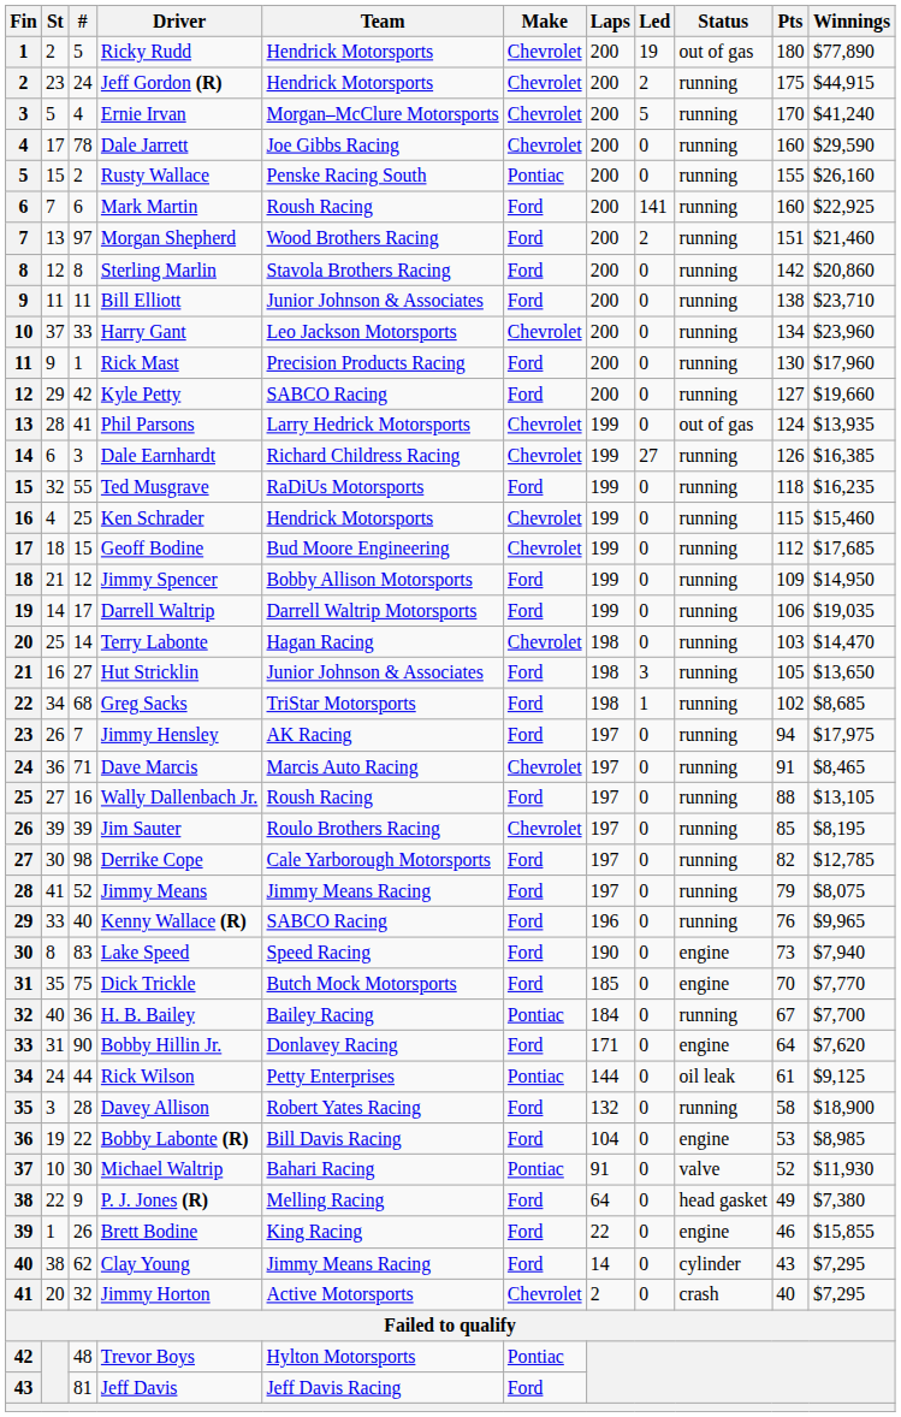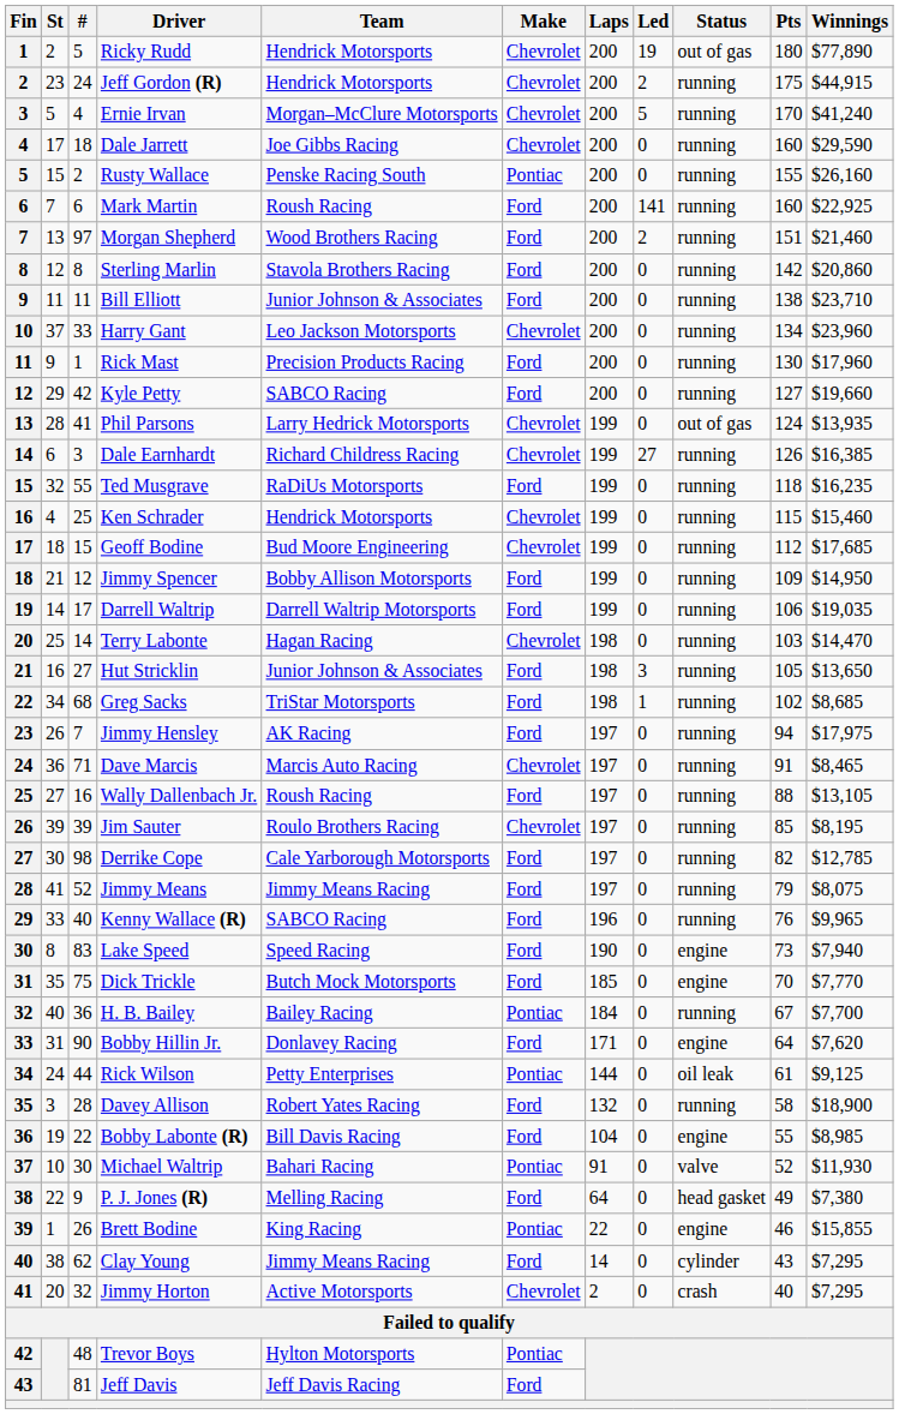 <table class="wikitable" style="font-size:95%">
 <tr>
 <th>Fin</th>
 <th>St</th>
 <th>#</th>
 <th>Driver</th>
 <th>Team</th>
 <th>Make</th>
 <th>Laps</th>
 <th>Led</th>
 <th>Status</th>
 <th>Pts</th>
 <th>Winnings</th>
 </tr>
 <tr>
 <th>1</th>
 <td>2</td>
 <td>5</td>
 <td><a href='#'>Ricky Rudd</a></td>
 <td><a href='#'>Hendrick Motorsports</a></td>
 <td><a href='#'>Chevrolet</a></td>
 <td>200</td>
 <td>19</td>
 <td>out of gas</td>
 <td>180</td>
 <td>$77,890</td>
 </tr>
 <tr>
 <th>2</th>
 <td>23</td>
 <td>24</td>
 <td><a href='#'>Jeff Gordon</a> <strong>(R)</strong></td>
 <td><a href='#'>Hendrick Motorsports</a></td>
 <td><a href='#'>Chevrolet</a></td>
 <td>200</td>
 <td>2</td>
 <td>running</td>
 <td>175</td>
 <td>$44,915</td>
 </tr>
 <tr>
 <th>3</th>
 <td>5</td>
 <td>4</td>
 <td><a href='#'>Ernie Irvan</a></td>
 <td><a href='#'>Morgan–McClure Motorsports</a></td>
 <td><a href='#'>Chevrolet</a></td>
 <td>200</td>
 <td>5</td>
 <td>running</td>
 <td>170</td>
 <td>$41,240</td>
 </tr>
 <tr>
 <th>4</th>
 <td>17</td>
-<td>78</td>
+<td>18</td>
 <td><a href='#'>Dale Jarrett</a></td>
 <td><a href='#'>Joe Gibbs Racing</a></td>
 <td><a href='#'>Chevrolet</a></td>
 <td>200</td>
 <td>0</td>
 <td>running</td>
 <td>160</td>
 <td>$29,590</td>
 </tr>
 <tr>
 <th>5</th>
 <td>15</td>
 <td>2</td>
 <td><a href='#'>Rusty Wallace</a></td>
 <td><a href='#'>Penske Racing South</a></td>
 <td><a href='#'>Pontiac</a></td>
 <td>200</td>
 <td>0</td>
 <td>running</td>
 <td>155</td>
 <td>$26,160</td>
 </tr>
 <tr>
 <th>6</th>
 <td>7</td>
 <td>6</td>
 <td><a href='#'>Mark Martin</a></td>
 <td><a href='#'>Roush Racing</a></td>
 <td><a href='#'>Ford</a></td>
 <td>200</td>
 <td>141</td>
 <td>running</td>
 <td>160</td>
 <td>$22,925</td>
 </tr>
 <tr>
 <th>7</th>
 <td>13</td>
 <td>97</td>
 <td><a href='#'>Morgan Shepherd</a></td>
 <td><a href='#'>Wood Brothers Racing</a></td>
 <td><a href='#'>Ford</a></td>
 <td>200</td>
 <td>2</td>
 <td>running</td>
 <td>151</td>
 <td>$21,460</td>
 </tr>
 <tr>
 <th>8</th>
 <td>12</td>
 <td>8</td>
 <td><a href='#'>Sterling Marlin</a></td>
 <td><a href='#'>Stavola Brothers Racing</a></td>
 <td><a href='#'>Ford</a></td>
 <td>200</td>
 <td>0</td>
 <td>running</td>
 <td>142</td>
 <td>$20,860</td>
 </tr>
 <tr>
 <th>9</th>
 <td>11</td>
 <td>11</td>
 <td><a href='#'>Bill Elliott</a></td>
 <td><a href='#'>Junior Johnson & Associates</a></td>
 <td><a href='#'>Ford</a></td>
 <td>200</td>
 <td>0</td>
 <td>running</td>
 <td>138</td>
 <td>$23,710</td>
 </tr>
 <tr>
 <th>10</th>
 <td>37</td>
 <td>33</td>
 <td><a href='#'>Harry Gant</a></td>
 <td><a href='#'>Leo Jackson Motorsports</a></td>
 <td><a href='#'>Chevrolet</a></td>
 <td>200</td>
 <td>0</td>
 <td>running</td>
 <td>134</td>
 <td>$23,960</td>
 </tr>
 <tr>
 <th>11</th>
 <td>9</td>
 <td>1</td>
 <td><a href='#'>Rick Mast</a></td>
 <td><a href='#'>Precision Products Racing</a></td>
 <td><a href='#'>Ford</a></td>
 <td>200</td>
 <td>0</td>
 <td>running</td>
 <td>130</td>
 <td>$17,960</td>
 </tr>
 <tr>
 <th>12</th>
 <td>29</td>
 <td>42</td>
 <td><a href='#'>Kyle Petty</a></td>
 <td><a href='#'>SABCO Racing</a></td>
 <td><a href='#'>Ford</a></td>
 <td>200</td>
 <td>0</td>
 <td>running</td>
 <td>127</td>
 <td>$19,660</td>
 </tr>
 <tr>
 <th>13</th>
 <td>28</td>
 <td>41</td>
 <td><a href='#'>Phil Parsons</a></td>
 <td><a href='#'>Larry Hedrick Motorsports</a></td>
 <td><a href='#'>Chevrolet</a></td>
 <td>199</td>
 <td>0</td>
 <td>out of gas</td>
 <td>124</td>
 <td>$13,935</td>
 </tr>
 <tr>
 <th>14</th>
 <td>6</td>
 <td>3</td>
 <td><a href='#'>Dale Earnhardt</a></td>
 <td><a href='#'>Richard Childress Racing</a></td>
 <td><a href='#'>Chevrolet</a></td>
 <td>199</td>
 <td>27</td>
 <td>running</td>
 <td>126</td>
 <td>$16,385</td>
 </tr>
 <tr>
 <th>15</th>
 <td>32</td>
 <td>55</td>
 <td><a href='#'>Ted Musgrave</a></td>
 <td><a href='#'>RaDiUs Motorsports</a></td>
 <td><a href='#'>Ford</a></td>
 <td>199</td>
 <td>0</td>
 <td>running</td>
 <td>118</td>
 <td>$16,235</td>
 </tr>
 <tr>
 <th>16</th>
 <td>4</td>
 <td>25</td>
 <td><a href='#'>Ken Schrader</a></td>
 <td><a href='#'>Hendrick Motorsports</a></td>
 <td><a href='#'>Chevrolet</a></td>
 <td>199</td>
 <td>0</td>
 <td>running</td>
 <td>115</td>
 <td>$15,460</td>
 </tr>
 <tr>
 <th>17</th>
 <td>18</td>
 <td>15</td>
 <td><a href='#'>Geoff Bodine</a></td>
 <td><a href='#'>Bud Moore Engineering</a></td>
 <td><a href='#'>Chevrolet</a></td>
 <td>199</td>
 <td>0</td>
 <td>running</td>
 <td>112</td>
 <td>$17,685</td>
 </tr>
 <tr>
 <th>18</th>
 <td>21</td>
 <td>12</td>
 <td><a href='#'>Jimmy Spencer</a></td>
 <td><a href='#'>Bobby Allison Motorsports</a></td>
 <td><a href='#'>Ford</a></td>
 <td>199</td>
 <td>0</td>
 <td>running</td>
 <td>109</td>
 <td>$14,950</td>
 </tr>
 <tr>
 <th>19</th>
 <td>14</td>
 <td>17</td>
 <td><a href='#'>Darrell Waltrip</a></td>
 <td><a href='#'>Darrell Waltrip Motorsports</a></td>
 <td><a href='#'>Ford</a></td>
 <td>199</td>
 <td>0</td>
 <td>running</td>
 <td>106</td>
 <td>$19,035</td>
 </tr>
 <tr>
 <th>20</th>
 <td>25</td>
 <td>14</td>
 <td><a href='#'>Terry Labonte</a></td>
 <td><a href='#'>Hagan Racing</a></td>
 <td><a href='#'>Chevrolet</a></td>
 <td>198</td>
 <td>0</td>
 <td>running</td>
 <td>103</td>
 <td>$14,470</td>
 </tr>
 <tr>
 <th>21</th>
 <td>16</td>
 <td>27</td>
 <td><a href='#'>Hut Stricklin</a></td>
 <td><a href='#'>Junior Johnson & Associates</a></td>
 <td><a href='#'>Ford</a></td>
 <td>198</td>
 <td>3</td>
 <td>running</td>
 <td>105</td>
 <td>$13,650</td>
 </tr>
 <tr>
 <th>22</th>
 <td>34</td>
 <td>68</td>
 <td><a href='#'>Greg Sacks</a></td>
 <td><a href='#'>TriStar Motorsports</a></td>
 <td><a href='#'>Ford</a></td>
 <td>198</td>
 <td>1</td>
 <td>running</td>
 <td>102</td>
 <td>$8,685</td>
 </tr>
 <tr>
 <th>23</th>
 <td>26</td>
 <td>7</td>
 <td><a href='#'>Jimmy Hensley</a></td>
 <td><a href='#'>AK Racing</a></td>
 <td><a href='#'>Ford</a></td>
 <td>197</td>
 <td>0</td>
 <td>running</td>
 <td>94</td>
 <td>$17,975</td>
 </tr>
 <tr>
 <th>24</th>
 <td>36</td>
 <td>71</td>
 <td><a href='#'>Dave Marcis</a></td>
 <td><a href='#'>Marcis Auto Racing</a></td>
 <td><a href='#'>Chevrolet</a></td>
 <td>197</td>
 <td>0</td>
 <td>running</td>
 <td>91</td>
 <td>$8,465</td>
 </tr>
 <tr>
 <th>25</th>
 <td>27</td>
 <td>16</td>
 <td><a href='#'>Wally Dallenbach Jr.</a></td>
 <td><a href='#'>Roush Racing</a></td>
 <td><a href='#'>Ford</a></td>
 <td>197</td>
 <td>0</td>
 <td>running</td>
 <td>88</td>
 <td>$13,105</td>
 </tr>
 <tr>
 <th>26</th>
 <td>39</td>
 <td>39</td>
 <td><a href='#'>Jim Sauter</a></td>
 <td><a href='#'>Roulo Brothers Racing</a></td>
 <td><a href='#'>Chevrolet</a></td>
 <td>197</td>
 <td>0</td>
 <td>running</td>
 <td>85</td>
 <td>$8,195</td>
 </tr>
 <tr>
 <th>27</th>
 <td>30</td>
 <td>98</td>
 <td><a href='#'>Derrike Cope</a></td>
 <td><a href='#'>Cale Yarborough Motorsports</a></td>
 <td><a href='#'>Ford</a></td>
 <td>197</td>
 <td>0</td>
 <td>running</td>
 <td>82</td>
 <td>$12,785</td>
 </tr>
 <tr>
 <th>28</th>
 <td>41</td>
 <td>52</td>
 <td><a href='#'>Jimmy Means</a></td>
 <td><a href='#'>Jimmy Means Racing</a></td>
 <td><a href='#'>Ford</a></td>
 <td>197</td>
 <td>0</td>
 <td>running</td>
 <td>79</td>
 <td>$8,075</td>
 </tr>
 <tr>
 <th>29</th>
 <td>33</td>
 <td>40</td>
 <td><a href='#'>Kenny Wallace</a> <strong>(R)</strong></td>
 <td><a href='#'>SABCO Racing</a></td>
 <td><a href='#'>Ford</a></td>
 <td>196</td>
 <td>0</td>
 <td>running</td>
 <td>76</td>
 <td>$9,965</td>
 </tr>
 <tr>
 <th>30</th>
 <td>8</td>
 <td>83</td>
 <td><a href='#'>Lake Speed</a></td>
 <td><a href='#'>Speed Racing</a></td>
 <td><a href='#'>Ford</a></td>
 <td>190</td>
 <td>0</td>
 <td>engine</td>
 <td>73</td>
 <td>$7,940</td>
 </tr>
 <tr>
 <th>31</th>
 <td>35</td>
 <td>75</td>
 <td><a href='#'>Dick Trickle</a></td>
 <td><a href='#'>Butch Mock Motorsports</a></td>
 <td><a href='#'>Ford</a></td>
 <td>185</td>
 <td>0</td>
 <td>engine</td>
 <td>70</td>
 <td>$7,770</td>
 </tr>
 <tr>
 <th>32</th>
 <td>40</td>
 <td>36</td>
 <td><a href='#'>H. B. Bailey</a></td>
 <td><a href='#'>Bailey Racing</a></td>
 <td><a href='#'>Pontiac</a></td>
 <td>184</td>
 <td>0</td>
 <td>running</td>
 <td>67</td>
 <td>$7,700</td>
 </tr>
 <tr>
 <th>33</th>
 <td>31</td>
 <td>90</td>
 <td><a href='#'>Bobby Hillin Jr.</a></td>
 <td><a href='#'>Donlavey Racing</a></td>
 <td><a href='#'>Ford</a></td>
 <td>171</td>
 <td>0</td>
 <td>engine</td>
 <td>64</td>
 <td>$7,620</td>
 </tr>
 <tr>
 <th>34</th>
 <td>24</td>
 <td>44</td>
 <td><a href='#'>Rick Wilson</a></td>
 <td><a href='#'>Petty Enterprises</a></td>
 <td><a href='#'>Pontiac</a></td>
 <td>144</td>
 <td>0</td>
 <td>oil leak</td>
 <td>61</td>
 <td>$9,125</td>
 </tr>
 <tr>
 <th>35</th>
 <td>3</td>
 <td>28</td>
 <td><a href='#'>Davey Allison</a></td>
 <td><a href='#'>Robert Yates Racing</a></td>
 <td><a href='#'>Ford</a></td>
 <td>132</td>
 <td>0</td>
 <td>running</td>
 <td>58</td>
 <td>$18,900</td>
 </tr>
 <tr>
 <th>36</th>
 <td>19</td>
 <td>22</td>
 <td><a href='#'>Bobby Labonte</a> <strong>(R)</strong></td>
 <td><a href='#'>Bill Davis Racing</a></td>
 <td><a href='#'>Ford</a></td>
 <td>104</td>
 <td>0</td>
 <td>engine</td>
-<td>53</td>
+<td>55</td>
 <td>$8,985</td>
 </tr>
 <tr>
 <th>37</th>
 <td>10</td>
 <td>30</td>
 <td><a href='#'>Michael Waltrip</a></td>
 <td><a href='#'>Bahari Racing</a></td>
 <td><a href='#'>Pontiac</a></td>
 <td>91</td>
 <td>0</td>
 <td>valve</td>
 <td>52</td>
 <td>$11,930</td>
 </tr>
 <tr>
 <th>38</th>
 <td>22</td>
 <td>9</td>
 <td><a href='#'>P. J. Jones</a> <strong>(R)</strong></td>
 <td><a href='#'>Melling Racing</a></td>
 <td><a href='#'>Ford</a></td>
 <td>64</td>
 <td>0</td>
 <td>head gasket</td>
 <td>49</td>
 <td>$7,380</td>
 </tr>
 <tr>
 <th>39</th>
 <td>1</td>
 <td>26</td>
 <td><a href='#'>Brett Bodine</a></td>
 <td><a href='#'>King Racing</a></td>
-<td><a href='#'>Ford</a></td>
+<td><a href='#'>Pontiac</a></td>
 <td>22</td>
 <td>0</td>
 <td>engine</td>
 <td>46</td>
 <td>$15,855</td>
 </tr>
 <tr>
 <th>40</th>
 <td>38</td>
 <td>62</td>
 <td><a href='#'>Clay Young</a></td>
 <td><a href='#'>Jimmy Means Racing</a></td>
 <td><a href='#'>Ford</a></td>
 <td>14</td>
 <td>0</td>
 <td>cylinder</td>
 <td>43</td>
 <td>$7,295</td>
 </tr>
 <tr>
 <th>41</th>
 <td>20</td>
 <td>32</td>
 <td><a href='#'>Jimmy Horton</a></td>
 <td><a href='#'>Active Motorsports</a></td>
 <td><a href='#'>Chevrolet</a></td>
 <td>2</td>
 <td>0</td>
 <td>crash</td>
 <td>40</td>
 <td>$7,295</td>
 </tr>
 <tr>
 <th colspan="11">Failed to qualify</th>
 </tr>
 <tr>
 <th>42</th>
 <th rowspan="2"></th>
 <td>48</td>
 <td><a href='#'>Trevor Boys</a></td>
 <td><a href='#'>Hylton Motorsports</a></td>
 <td><a href='#'>Pontiac</a></td>
 <th colspan="5" rowspan="2"></th>
 </tr>
 <tr>
 <th>43</th>
 <td>81</td>
 <td><a href='#'>Jeff Davis</a></td>
 <td><a href='#'>Jeff Davis Racing</a></td>
 <td><a href='#'>Ford</a></td>
 </tr>
 <tr>
 <th colspan="11"></th>
 </tr>
 </table>
